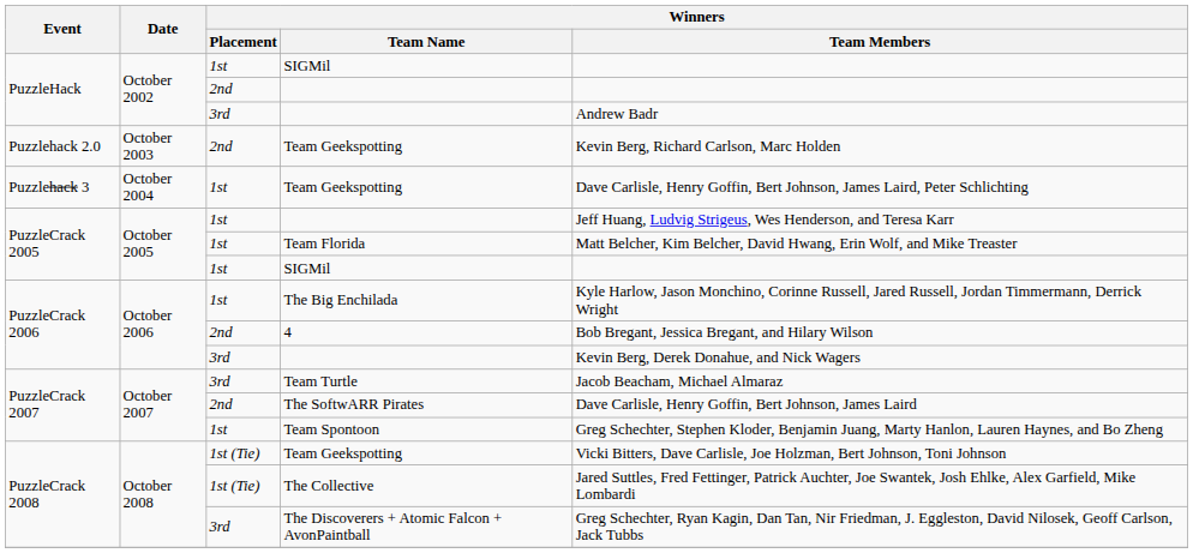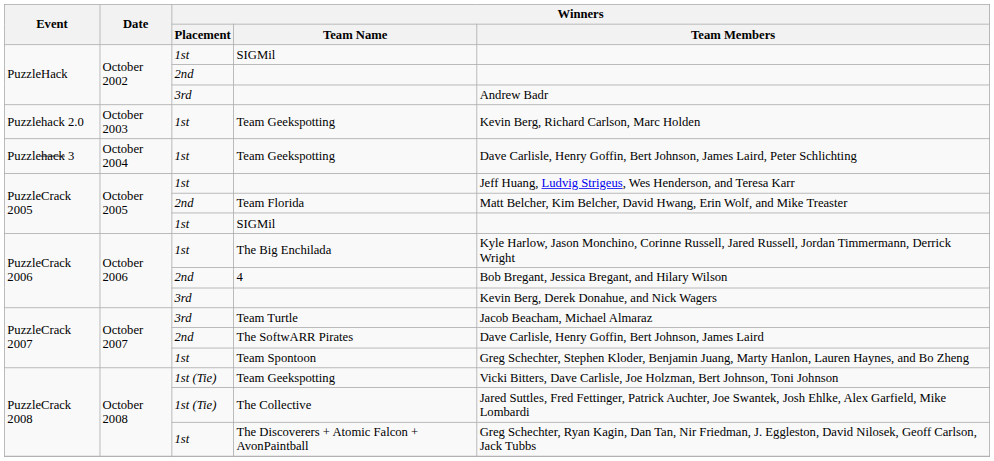 <table class="wikitable">
 <tr>
 <th rowspan = "2">Event</th>
 <th rowspan="2">Date</th>
 <th colspan = "3">Winners</th>
 </tr>
 <tr>
 <th>Placement</th>
 <th>Team Name</th>
 <th>Team Members</th>
 </tr>
 <tr>
 <td rowspan="3">PuzzleHack</td>
 <td rowspan="3">October 2002</td>
 <td><em>1st</em></td>
 <td>SIGMil</td>
 <td></td>
 </tr>
 <tr>
 <td><em>2nd</em></td>
 <td></td>
 <td></td>
 </tr>
 <tr>
 <td><em>3rd</em></td>
 <td></td>
 <td>Andrew Badr</td>
 </tr>
 <tr>
 <td>Puzzlehack 2.0</td>
 <td>October 2003</td>
-<td><em>2nd</em></td>
+<td><em>1st</em></td>
 <td>Team Geekspotting</td>
 <td>Kevin Berg, Richard Carlson, Marc Holden</td>
 </tr>
 <tr>
 <td>Puzzle<s>hack</s> 3</td>
 <td>October 2004</td>
 <td><em>1st</em></td>
 <td>Team Geekspotting</td>
 <td>Dave Carlisle, Henry Goffin, Bert Johnson, James Laird, Peter Schlichting</td>
 </tr>
 <tr>
 <td rowspan="3">PuzzleCrack 2005</td>
 <td rowspan="3">October 2005</td>
 <td><em>1st</em></td>
 <td></td>
 <td>Jeff Huang, <a href='#'>Ludvig Strigeus</a>, Wes Henderson, and Teresa Karr</td>
 </tr>
 <tr>
-<td><em>1st</em></td>
+<td><em>2nd</em></td>
 <td>Team Florida</td>
 <td>Matt Belcher, Kim Belcher, David Hwang, Erin Wolf, and Mike Treaster</td>
 </tr>
 <tr>
 <td><em>1st</em></td>
 <td>SIGMil</td>
 <td></td>
 </tr>
 <tr>
 <td rowspan="3">PuzzleCrack 2006</td>
 <td rowspan="3">October 2006</td>
 <td><em>1st</em></td>
 <td>The Big Enchilada</td>
 <td>Kyle Harlow, Jason Monchino, Corinne Russell, Jared Russell, Jordan Timmermann, Derrick Wright</td>
 </tr>
 <tr>
 <td><em>2nd</em></td>
 <td>4</td>
 <td>Bob Bregant, Jessica Bregant, and Hilary Wilson</td>
 </tr>
 <tr>
 <td><em>3rd</em></td>
 <td></td>
 <td>Kevin Berg, Derek Donahue, and Nick Wagers</td>
 </tr>
 <tr>
 <td rowspan="3">PuzzleCrack 2007</td>
 <td rowspan="3">October 2007</td>
 <td><em>3rd</em></td>
 <td>Team Turtle</td>
 <td>Jacob Beacham, Michael Almaraz</td>
 </tr>
 <tr>
 <td><em>2nd</em></td>
 <td>The SoftwARR Pirates</td>
 <td>Dave Carlisle, Henry Goffin, Bert Johnson, James Laird</td>
 </tr>
 <tr>
 <td><em>1st</em></td>
 <td>Team Spontoon</td>
 <td>Greg Schechter, Stephen Kloder, Benjamin Juang, Marty Hanlon, Lauren Haynes, and Bo Zheng</td>
 </tr>
 <tr>
 <td rowspan="3">PuzzleCrack 2008</td>
 <td rowspan="3">October 2008</td>
 <td><em>1st (Tie)</em></td>
 <td>Team Geekspotting</td>
 <td>Vicki Bitters, Dave Carlisle, Joe Holzman, Bert Johnson, Toni Johnson</td>
 </tr>
 <tr>
 <td><em>1st (Tie)</em></td>
 <td>The Collective</td>
 <td>Jared Suttles, Fred Fettinger, Patrick Auchter, Joe Swantek, Josh Ehlke, Alex Garfield, Mike Lombardi</td>
 </tr>
 <tr>
-<td><em>3rd</em></td>
+<td><em>1st</em></td>
 <td>The Discoverers + Atomic Falcon + AvonPaintball</td>
 <td>Greg Schechter, Ryan Kagin, Dan Tan, Nir Friedman, J. Eggleston, David Nilosek, Geoff Carlson, Jack Tubbs</td>
 </tr>
 <tr>
 </tr>
 </table>
